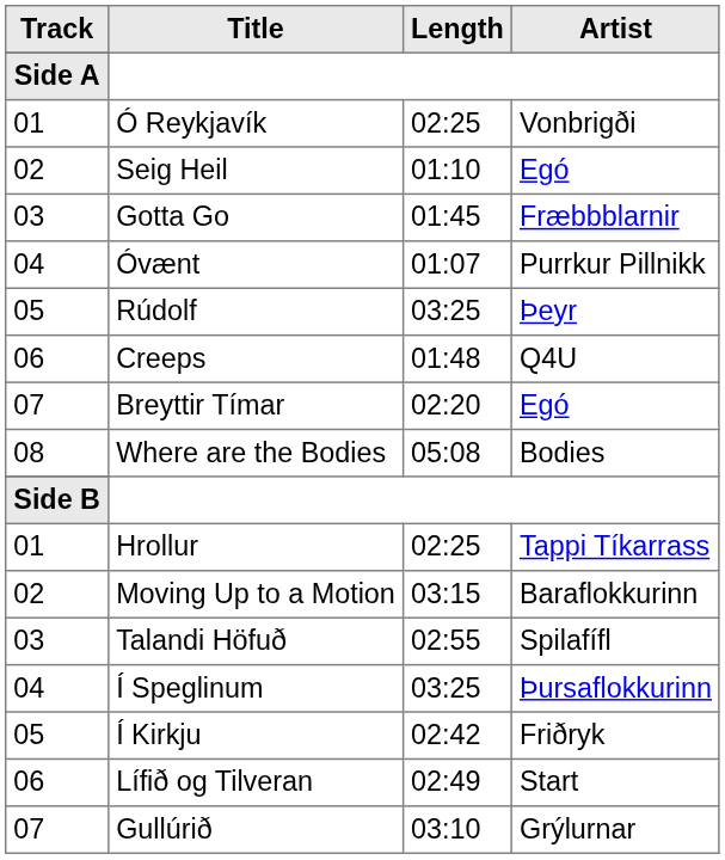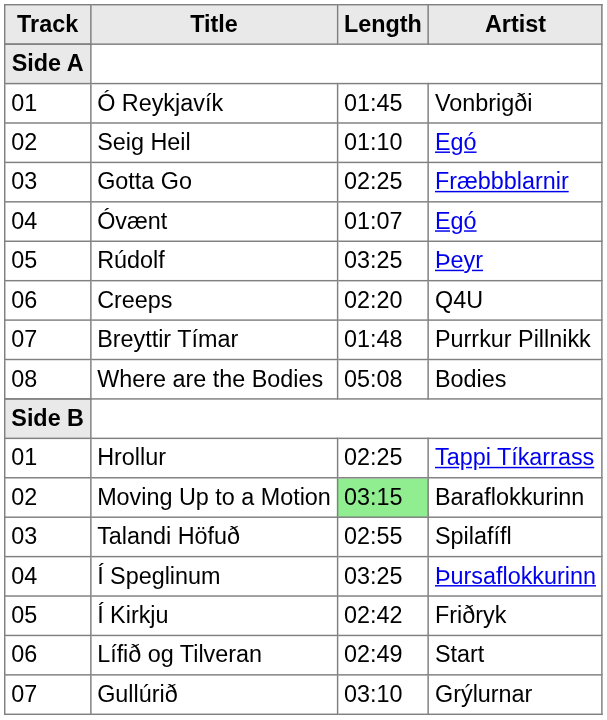 <table class="toccolours" border="1" cellpadding="4" style="border-collapse:collapse">
 <tr style="background-color:#e9e9e9" |>
 <th>Track</th>
 <th>Title</th>
 <th>Length</th>
 <th>Artist</th>
 </tr>
 <tr>
 </tr>
 <tr style="background-color:#e9e9e9" |>
 <th>Side A</th>
 </tr>
 <tr>
 <td>01</td>
 <td>Ó Reykjavík</td>
-<td>02:25</td>
+<td>01:45</td>
 <td>Vonbrigði</td>
 </tr>
 <tr>
 <td>02</td>
 <td>Seig Heil</td>
 <td>01:10</td>
 <td><a href='#'>Egó</a></td>
 </tr>
 <tr>
 <td>03</td>
 <td>Gotta Go</td>
-<td>01:45</td>
+<td>02:25</td>
 <td><a href='#'>Fræbbblarnir</a></td>
 </tr>
 <tr>
 <td>04</td>
 <td>Óvænt</td>
 <td>01:07</td>
-<td>Purrkur Pillnikk</td>
+<td><a href='#'>Egó</a></td>
 </tr>
 <tr>
 <td>05</td>
 <td>Rúdolf</td>
 <td>03:25</td>
 <td><a href='#'>Þeyr</a></td>
 </tr>
 <tr>
 <td>06</td>
 <td>Creeps</td>
-<td>01:48</td>
+<td>02:20</td>
 <td>Q4U</td>
 </tr>
 <tr>
 <td>07</td>
 <td>Breyttir Tímar</td>
-<td>02:20</td>
-<td><a href='#'>Egó</a></td>
+<td>01:48</td>
+<td>Purrkur Pillnikk</td>
 </tr>
 <tr>
 <td>08</td>
 <td>Where are the Bodies</td>
 <td>05:08</td>
 <td>Bodies</td>
 </tr>
 <tr>
 </tr>
 <tr style="background-color:#e9e9e9" |>
 <th>Side B</th>
 </tr>
 <tr>
 <td>01</td>
 <td>Hrollur</td>
 <td>02:25</td>
 <td><a href='#'>Tappi Tíkarrass</a></td>
 </tr>
 <tr>
 <td>02</td>
 <td>Moving Up to a Motion</td>
-<td>03:15</td>
+<td style="background: lightgreen;">03:15</td>
 <td>Baraflokkurinn</td>
 </tr>
 <tr>
 <td>03</td>
 <td>Talandi Höfuð</td>
 <td>02:55</td>
 <td>Spilafífl</td>
 </tr>
 <tr>
 <td>04</td>
 <td>Í Speglinum</td>
 <td>03:25</td>
 <td><a href='#'>Þursaflokkurinn</a></td>
 </tr>
 <tr>
 <td>05</td>
 <td>Í Kirkju</td>
 <td>02:42</td>
 <td>Friðryk</td>
 </tr>
 <tr>
 <td>06</td>
 <td>Lífið og Tilveran</td>
 <td>02:49</td>
 <td>Start</td>
 </tr>
 <tr>
 <td>07</td>
 <td>Gullúrið</td>
 <td>03:10</td>
 <td>Grýlurnar</td>
 </tr>
 </table>
